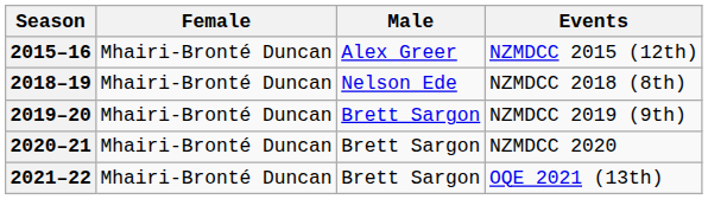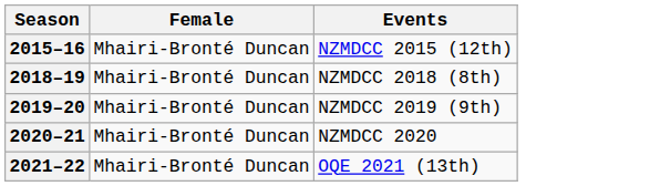 <table class="wikitable">
 <tr>
 <th scope="col">Season</th>
 <th scope="col">Female</th>
-<th scope="col">Male</th>
 <th scope="col">Events</th>
 </tr>
 <tr>
 <th scope="row">2015–16</th>
 <td>Mhairi-Bronté Duncan</td>
-<td><a href='#'>Alex Greer</a></td>
 <td><a href='#'>NZMDCC</a> 2015 (12th)</td>
 </tr>
 <tr>
 <th scope="row">2018–19</th>
 <td>Mhairi-Bronté Duncan</td>
-<td><a href='#'>Nelson Ede</a></td>
 <td>NZMDCC 2018 (8th)</td>
 </tr>
 <tr>
 <th scope="row">2019–20</th>
 <td>Mhairi-Bronté Duncan</td>
-<td><a href='#'>Brett Sargon</a></td>
 <td>NZMDCC 2019 (9th)</td>
 </tr>
 <tr>
 <th scope="row">2020–21</th>
 <td>Mhairi-Bronté Duncan</td>
-<td>Brett Sargon</td>
 <td>NZMDCC 2020 </td>
 </tr>
 <tr>
 <th scope="row">2021–22</th>
 <td>Mhairi-Bronté Duncan</td>
-<td>Brett Sargon</td>
 <td><a href='#'>OQE 2021</a> (13th)</td>
 </tr>
 </table>
